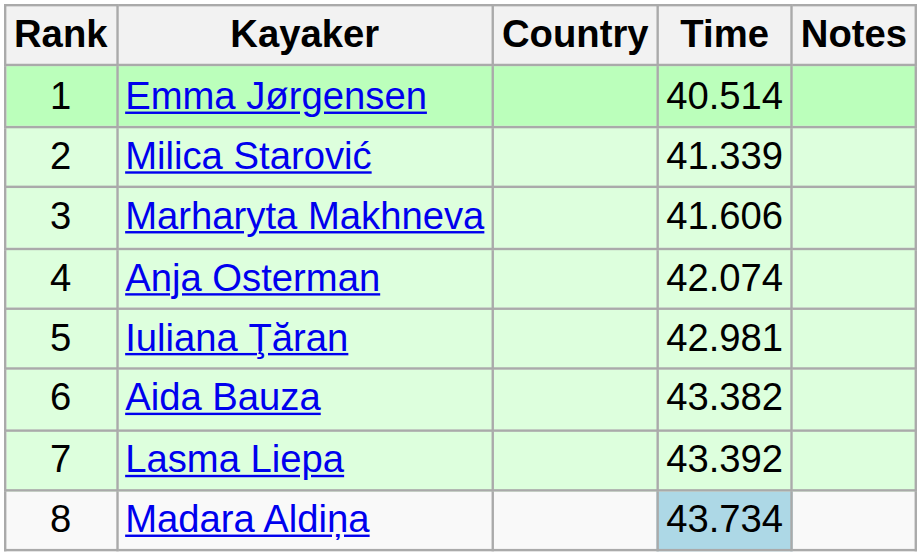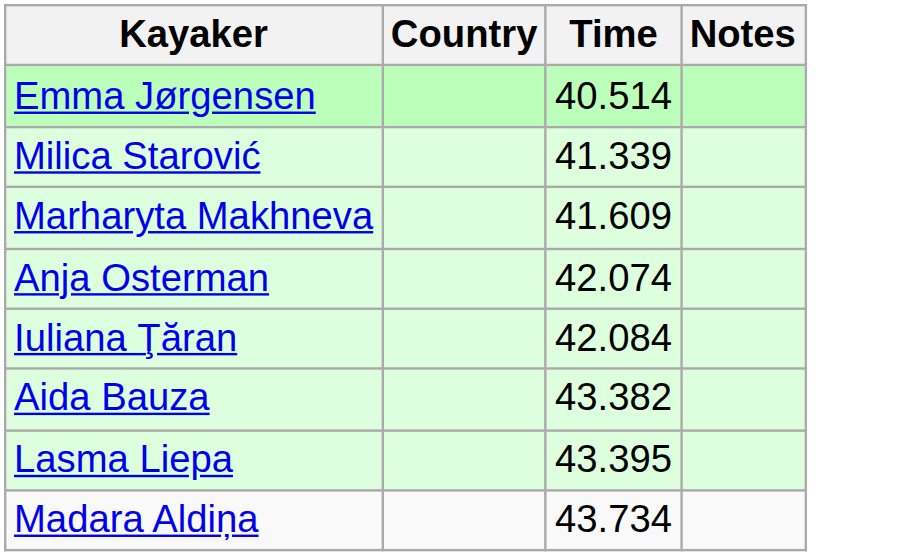 <table class="wikitable" style="text-align:center">
 <tr>
-<th>Rank</th>
 <th>Kayaker</th>
 <th>Country</th>
 <th>Time</th>
 <th>Notes</th>
 </tr>
 <tr bgcolor=bbffbb>
-<td>1</td>
 <td align="left"><a href='#'>Emma Jørgensen</a></td>
 <td align="left"></td>
 <td>40.514</td>
 <td></td>
 </tr>
 <tr bgcolor=ddffdd>
-<td>2</td>
 <td align="left"><a href='#'>Milica Starović</a></td>
 <td align="left"></td>
 <td>41.339</td>
 <td></td>
 </tr>
 <tr bgcolor=ddffdd>
-<td>3</td>
 <td align="left"><a href='#'>Marharyta Makhneva</a></td>
 <td align="left"></td>
-<td>41.606</td>
+<td>41.609</td>
 <td></td>
 </tr>
 <tr bgcolor=ddffdd>
-<td>4</td>
 <td align="left"><a href='#'>Anja Osterman</a></td>
 <td align="left"></td>
 <td>42.074</td>
 <td></td>
 </tr>
 <tr bgcolor=ddffdd>
-<td>5</td>
 <td align="left"><a href='#'>Iuliana Ţăran</a></td>
 <td align="left"></td>
-<td>42.981</td>
+<td>42.084</td>
 <td></td>
 </tr>
 <tr bgcolor=ddffdd>
-<td>6</td>
 <td align="left"><a href='#'>Aida Bauza</a></td>
 <td align="left"></td>
 <td>43.382</td>
 <td></td>
 </tr>
 <tr bgcolor=ddffdd>
-<td>7</td>
 <td align="left"><a href='#'>Lasma Liepa</a></td>
 <td align="left"></td>
-<td>43.392</td>
+<td>43.395</td>
 <td></td>
 </tr>
 <tr>
-<td>8</td>
 <td align="left"><a href='#'>Madara Aldiņa</a></td>
 <td align="left"></td>
-<td style="background: lightblue;">43.734</td>
+<td>43.734</td>
 <td></td>
 </tr>
 </table>
